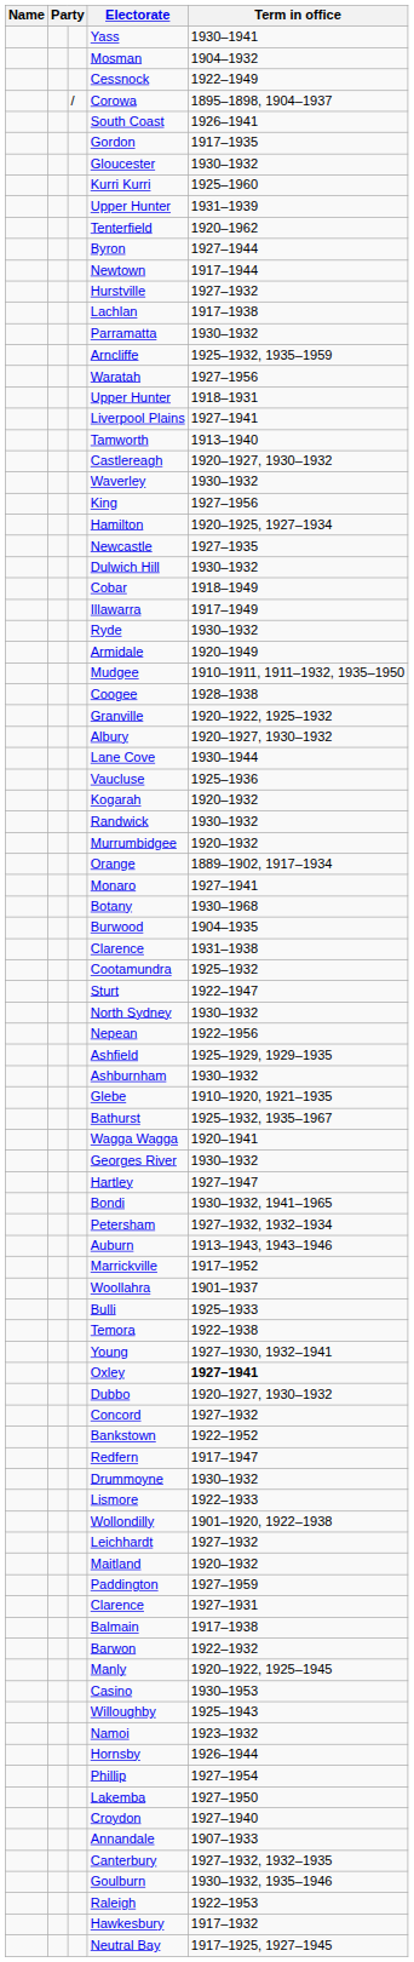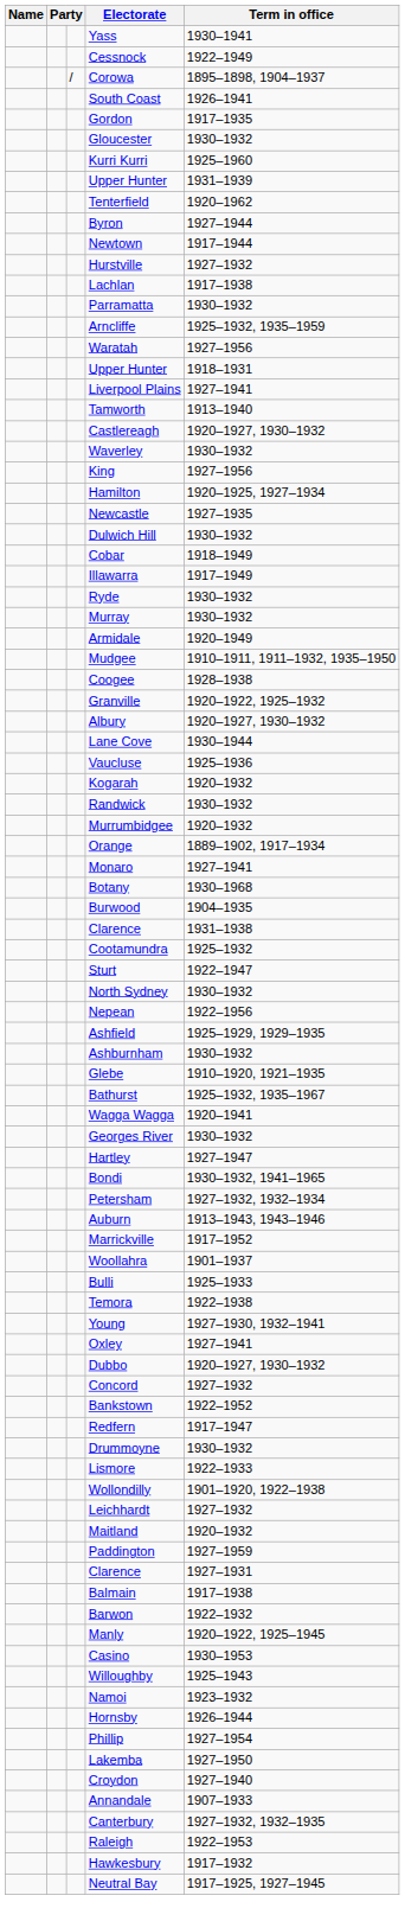 <table class="wikitable sortable">
 <tr>
 <th>Name</th>
 <th colspan=2>Party</th>
 <th><a href='#'>Electorate</a></th>
 <th>Term in office</th>
 </tr>
 <tr>
 <td></td>
 <td> </td>
 <td></td>
 <td><a href='#'>Yass</a></td>
 <td>1930–1941</td>
-</tr>
-<tr>
-<td></td>
-<td> </td>
-<td></td>
-<td><a href='#'>Mosman</a></td>
-<td>1904–1932</td>
 </tr>
 <tr>
 <td></td>
 <td> </td>
 <td></td>
 <td><a href='#'>Cessnock</a></td>
 <td>1922–1949</td>
 </tr>
 <tr>
 <td></td>
 <td> </td>
 <td>/</td>
 <td><a href='#'>Corowa</a></td>
 <td>1895–1898, 1904–1937</td>
 </tr>
 <tr>
 <td></td>
 <td> </td>
 <td></td>
 <td><a href='#'>South Coast</a></td>
 <td>1926–1941</td>
 </tr>
 <tr>
 <td></td>
 <td> </td>
 <td></td>
 <td><a href='#'>Gordon</a></td>
 <td>1917–1935</td>
 </tr>
 <tr>
 <td></td>
 <td> </td>
 <td></td>
 <td><a href='#'>Gloucester</a></td>
 <td>1930–1932</td>
 </tr>
 <tr>
 <td></td>
 <td> </td>
 <td></td>
 <td><a href='#'>Kurri Kurri</a></td>
 <td>1925–1960</td>
 </tr>
 <tr>
 <td></td>
 <td> </td>
 <td></td>
 <td><a href='#'>Upper Hunter</a></td>
 <td>1931–1939</td>
 </tr>
 <tr>
 <td></td>
 <td> </td>
 <td></td>
 <td><a href='#'>Tenterfield</a></td>
 <td>1920–1962</td>
 </tr>
 <tr>
 <td></td>
 <td> </td>
 <td></td>
 <td><a href='#'>Byron</a></td>
 <td>1927–1944</td>
 </tr>
 <tr>
 <td></td>
 <td> </td>
 <td></td>
 <td><a href='#'>Newtown</a></td>
 <td>1917–1944</td>
 </tr>
 <tr>
 <td></td>
 <td> </td>
 <td></td>
 <td><a href='#'>Hurstville</a></td>
 <td>1927–1932</td>
 </tr>
 <tr>
 <td></td>
 <td> </td>
 <td></td>
 <td><a href='#'>Lachlan</a></td>
 <td>1917–1938</td>
 </tr>
 <tr>
 <td></td>
 <td> </td>
 <td></td>
 <td><a href='#'>Parramatta</a></td>
 <td>1930–1932</td>
 </tr>
 <tr>
 <td></td>
 <td> </td>
 <td></td>
 <td><a href='#'>Arncliffe</a></td>
 <td>1925–1932, 1935–1959</td>
 </tr>
 <tr>
 <td></td>
 <td> </td>
 <td></td>
 <td><a href='#'>Waratah</a></td>
 <td>1927–1956</td>
 </tr>
 <tr>
 <td></td>
 <td> </td>
 <td></td>
 <td><a href='#'>Upper Hunter</a></td>
 <td>1918–1931</td>
 </tr>
 <tr>
 <td></td>
 <td> </td>
 <td></td>
 <td><a href='#'>Liverpool Plains</a></td>
 <td>1927–1941</td>
 </tr>
 <tr>
 <td></td>
 <td> </td>
 <td></td>
 <td><a href='#'>Tamworth</a></td>
 <td>1913–1940</td>
 </tr>
 <tr>
 <td></td>
 <td> </td>
 <td></td>
 <td><a href='#'>Castlereagh</a></td>
 <td>1920–1927, 1930–1932</td>
 </tr>
 <tr>
 <td></td>
 <td> </td>
 <td></td>
 <td><a href='#'>Waverley</a></td>
 <td>1930–1932</td>
 </tr>
 <tr>
 <td></td>
 <td> </td>
 <td></td>
 <td><a href='#'>King</a></td>
 <td>1927–1956</td>
 </tr>
 <tr>
 <td></td>
 <td> </td>
 <td></td>
 <td><a href='#'>Hamilton</a></td>
 <td>1920–1925, 1927–1934</td>
 </tr>
 <tr>
 <td></td>
 <td> </td>
 <td></td>
 <td><a href='#'>Newcastle</a></td>
 <td>1927–1935</td>
 </tr>
 <tr>
 <td></td>
 <td> </td>
 <td></td>
 <td><a href='#'>Dulwich Hill</a></td>
 <td>1930–1932</td>
 </tr>
 <tr>
 <td></td>
 <td> </td>
 <td></td>
 <td><a href='#'>Cobar</a></td>
 <td>1918–1949</td>
 </tr>
 <tr>
 <td></td>
 <td> </td>
 <td></td>
 <td><a href='#'>Illawarra</a></td>
 <td>1917–1949</td>
 </tr>
 <tr>
 <td></td>
 <td> </td>
 <td></td>
 <td><a href='#'>Ryde</a></td>
+<td>1930–1932</td>
+</tr>
+<tr>
+<td></td>
+<td> </td>
+<td></td>
+<td><a href='#'>Murray</a></td>
 <td>1930–1932</td>
 </tr>
 <tr>
 <td></td>
 <td> </td>
 <td></td>
 <td><a href='#'>Armidale</a></td>
 <td>1920–1949</td>
 </tr>
 <tr>
 <td></td>
 <td> </td>
 <td></td>
 <td><a href='#'>Mudgee</a></td>
 <td>1910–1911, 1911–1932, 1935–1950</td>
 </tr>
 <tr>
 <td></td>
 <td> </td>
 <td></td>
 <td><a href='#'>Coogee</a></td>
 <td>1928–1938</td>
 </tr>
 <tr>
 <td></td>
 <td> </td>
 <td></td>
 <td><a href='#'>Granville</a></td>
 <td>1920–1922, 1925–1932</td>
 </tr>
 <tr>
 <td></td>
 <td> </td>
 <td></td>
 <td><a href='#'>Albury</a></td>
 <td>1920–1927, 1930–1932</td>
 </tr>
 <tr>
 <td></td>
 <td> </td>
 <td></td>
 <td><a href='#'>Lane Cove</a></td>
 <td>1930–1944</td>
 </tr>
 <tr>
 <td></td>
 <td> </td>
 <td></td>
 <td><a href='#'>Vaucluse</a></td>
 <td>1925–1936</td>
 </tr>
 <tr>
 <td></td>
 <td> </td>
 <td></td>
 <td><a href='#'>Kogarah</a></td>
 <td>1920–1932</td>
 </tr>
 <tr>
 <td></td>
 <td> </td>
 <td></td>
 <td><a href='#'>Randwick</a></td>
 <td>1930–1932</td>
 </tr>
 <tr>
 <td></td>
 <td> </td>
 <td></td>
 <td><a href='#'>Murrumbidgee</a></td>
 <td>1920–1932</td>
 </tr>
 <tr>
 <td></td>
 <td> </td>
 <td></td>
 <td><a href='#'>Orange</a></td>
 <td>1889–1902, 1917–1934</td>
 </tr>
 <tr>
 <td></td>
 <td> </td>
 <td></td>
 <td><a href='#'>Monaro</a></td>
 <td>1927–1941</td>
 </tr>
 <tr>
 <td></td>
 <td> </td>
 <td></td>
 <td><a href='#'>Botany</a></td>
 <td>1930–1968</td>
 </tr>
 <tr>
 <td></td>
 <td> </td>
 <td></td>
 <td><a href='#'>Burwood</a></td>
 <td>1904–1935</td>
 </tr>
 <tr>
 <td></td>
 <td> </td>
 <td></td>
 <td><a href='#'>Clarence</a></td>
 <td>1931–1938</td>
 </tr>
 <tr>
 <td></td>
 <td> </td>
 <td></td>
 <td><a href='#'>Cootamundra</a></td>
 <td>1925–1932</td>
 </tr>
 <tr>
 <td></td>
 <td> </td>
 <td></td>
 <td><a href='#'>Sturt</a></td>
 <td>1922–1947</td>
 </tr>
 <tr>
 <td></td>
 <td> </td>
 <td></td>
 <td><a href='#'>North Sydney</a></td>
 <td>1930–1932</td>
 </tr>
 <tr>
 <td></td>
 <td> </td>
 <td></td>
 <td><a href='#'>Nepean</a></td>
 <td>1922–1956</td>
 </tr>
 <tr>
 <td></td>
 <td> </td>
 <td></td>
 <td><a href='#'>Ashfield</a></td>
 <td>1925–1929, 1929–1935</td>
 </tr>
 <tr>
 <td></td>
 <td> </td>
 <td></td>
 <td><a href='#'>Ashburnham</a></td>
 <td>1930–1932</td>
 </tr>
 <tr>
 <td></td>
 <td> </td>
 <td></td>
 <td><a href='#'>Glebe</a></td>
 <td>1910–1920, 1921–1935</td>
 </tr>
 <tr>
 <td></td>
 <td> </td>
 <td></td>
 <td><a href='#'>Bathurst</a></td>
 <td>1925–1932, 1935–1967</td>
 </tr>
 <tr>
 <td></td>
 <td> </td>
 <td></td>
 <td><a href='#'>Wagga Wagga</a></td>
 <td>1920–1941</td>
 </tr>
 <tr>
 <td></td>
 <td> </td>
 <td></td>
 <td><a href='#'>Georges River</a></td>
 <td>1930–1932</td>
 </tr>
 <tr>
 <td></td>
 <td> </td>
 <td></td>
 <td><a href='#'>Hartley</a></td>
 <td>1927–1947</td>
 </tr>
 <tr>
 <td></td>
 <td> </td>
 <td></td>
 <td><a href='#'>Bondi</a></td>
 <td>1930–1932, 1941–1965</td>
 </tr>
 <tr>
 <td></td>
 <td> </td>
 <td></td>
 <td><a href='#'>Petersham</a></td>
 <td>1927–1932, 1932–1934</td>
 </tr>
 <tr>
 <td></td>
 <td> </td>
 <td></td>
 <td><a href='#'>Auburn</a></td>
 <td>1913–1943, 1943–1946</td>
 </tr>
 <tr>
 <td></td>
 <td> </td>
 <td></td>
 <td><a href='#'>Marrickville</a></td>
 <td>1917–1952</td>
 </tr>
 <tr>
 <td></td>
 <td> </td>
 <td></td>
 <td><a href='#'>Woollahra</a></td>
 <td>1901–1937</td>
 </tr>
 <tr>
 <td></td>
 <td> </td>
 <td></td>
 <td><a href='#'>Bulli</a></td>
 <td>1925–1933</td>
 </tr>
 <tr>
 <td></td>
 <td> </td>
 <td></td>
 <td><a href='#'>Temora</a></td>
 <td>1922–1938</td>
 </tr>
 <tr>
 <td></td>
 <td> </td>
 <td></td>
 <td><a href='#'>Young</a></td>
 <td>1927–1930, 1932–1941</td>
 </tr>
 <tr>
 <td></td>
 <td> </td>
 <td></td>
 <td><a href='#'>Oxley</a></td>
-<td><strong>1927–1941</strong></td>
+<td>1927–1941</td>
 </tr>
 <tr>
 <td></td>
 <td> </td>
 <td></td>
 <td><a href='#'>Dubbo</a></td>
 <td>1920–1927, 1930–1932</td>
 </tr>
 <tr>
 <td></td>
 <td> </td>
 <td></td>
 <td><a href='#'>Concord</a></td>
 <td>1927–1932</td>
 </tr>
 <tr>
 <td></td>
 <td> </td>
 <td></td>
 <td><a href='#'>Bankstown</a></td>
 <td>1922–1952</td>
 </tr>
 <tr>
 <td></td>
 <td> </td>
 <td></td>
 <td><a href='#'>Redfern</a></td>
 <td>1917–1947</td>
 </tr>
 <tr>
 <td></td>
 <td> </td>
 <td></td>
 <td><a href='#'>Drummoyne</a></td>
 <td>1930–1932</td>
 </tr>
 <tr>
 <td></td>
 <td> </td>
 <td></td>
 <td><a href='#'>Lismore</a></td>
 <td>1922–1933</td>
 </tr>
 <tr>
 <td></td>
 <td> </td>
 <td></td>
 <td><a href='#'>Wollondilly</a></td>
 <td>1901–1920, 1922–1938</td>
 </tr>
 <tr>
 <td></td>
 <td> </td>
 <td></td>
 <td><a href='#'>Leichhardt</a></td>
 <td>1927–1932</td>
 </tr>
 <tr>
 <td></td>
 <td> </td>
 <td></td>
 <td><a href='#'>Maitland</a></td>
 <td>1920–1932</td>
 </tr>
 <tr>
 <td></td>
 <td> </td>
 <td></td>
 <td><a href='#'>Paddington</a></td>
 <td>1927–1959</td>
 </tr>
 <tr>
 <td></td>
 <td> </td>
 <td></td>
 <td><a href='#'>Clarence</a></td>
 <td>1927–1931</td>
 </tr>
 <tr>
 <td></td>
 <td> </td>
 <td></td>
 <td><a href='#'>Balmain</a></td>
 <td>1917–1938</td>
 </tr>
 <tr>
 <td></td>
 <td> </td>
 <td></td>
 <td><a href='#'>Barwon</a></td>
 <td>1922–1932</td>
 </tr>
 <tr>
 <td></td>
 <td> </td>
 <td></td>
 <td><a href='#'>Manly</a></td>
 <td>1920–1922, 1925–1945</td>
 </tr>
 <tr>
 <td></td>
 <td> </td>
 <td></td>
 <td><a href='#'>Casino</a></td>
 <td>1930–1953</td>
 </tr>
 <tr>
 <td></td>
 <td> </td>
 <td></td>
 <td><a href='#'>Willoughby</a></td>
 <td>1925–1943</td>
 </tr>
 <tr>
 <td></td>
 <td> </td>
 <td></td>
 <td><a href='#'>Namoi</a></td>
 <td>1923–1932</td>
 </tr>
 <tr>
 <td></td>
 <td> </td>
 <td></td>
 <td><a href='#'>Hornsby</a></td>
 <td>1926–1944</td>
 </tr>
 <tr>
 <td></td>
 <td> </td>
 <td></td>
 <td><a href='#'>Phillip</a></td>
 <td>1927–1954</td>
 </tr>
 <tr>
 <td></td>
 <td> </td>
 <td></td>
 <td><a href='#'>Lakemba</a></td>
 <td>1927–1950</td>
 </tr>
 <tr>
 <td></td>
 <td> </td>
 <td></td>
 <td><a href='#'>Croydon</a></td>
 <td>1927–1940</td>
 </tr>
 <tr>
 <td></td>
 <td> </td>
 <td></td>
 <td><a href='#'>Annandale</a></td>
 <td>1907–1933</td>
 </tr>
 <tr>
 <td></td>
 <td> </td>
 <td></td>
 <td><a href='#'>Canterbury</a></td>
 <td>1927–1932, 1932–1935</td>
 </tr>
 <tr>
 <td></td>
 <td> </td>
 <td></td>
-<td><a href='#'>Goulburn</a></td>
-<td>1930–1932, 1935–1946</td>
-</tr>
-<tr>
-<td></td>
-<td> </td>
-<td></td>
 <td><a href='#'>Raleigh</a></td>
 <td>1922–1953</td>
 </tr>
 <tr>
 <td></td>
 <td> </td>
 <td></td>
 <td><a href='#'>Hawkesbury</a></td>
 <td>1917–1932</td>
 </tr>
 <tr>
 <td></td>
 <td> </td>
 <td></td>
 <td><a href='#'>Neutral Bay</a></td>
 <td>1917–1925, 1927–1945</td>
 </tr>
 </table>
